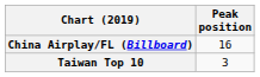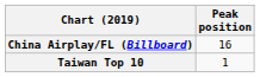 <table class="wikitable unsortable plainrowheaders" style="text-align:center">
 <tr>
 <th scope="col">Chart (2019)</th>
 <th scope="col">Peak<br>position</th>
 </tr>
 <tr>
 <th scope="row">China Airplay/FL (<em><a href='#'>Billboard</a></em>)</th>
 <td>16</td>
 </tr>
 <tr>
 <th scope="row">Taiwan Top 10</th>
-<td>3</td>
+<td>1</td>
 </tr>
 </table>
